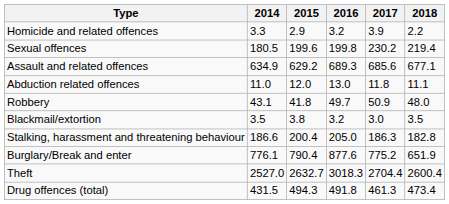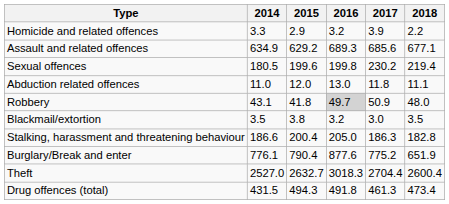 <table class="wikitable">
 <tr>
 <th>Type</th>
 <th>2014</th>
 <th>2015</th>
 <th>2016</th>
 <th>2017</th>
 <th>2018</th>
 </tr>
 <tr>
 <td>Homicide and related offences</td>
 <td>3.3</td>
 <td>2.9</td>
 <td>3.2</td>
 <td>3.9</td>
 <td>2.2</td>
 </tr>
 <tr>
+<td>Assault and related offences</td>
+<td>634.9</td>
+<td>629.2</td>
+<td>689.3</td>
+<td>685.6</td>
+<td>677.1</td>
+</tr>
+<tr>
 <td>Sexual offences</td>
 <td>180.5</td>
 <td>199.6</td>
 <td>199.8</td>
 <td>230.2</td>
 <td>219.4</td>
-</tr>
-<tr>
-<td>Assault and related offences</td>
-<td>634.9</td>
-<td>629.2</td>
-<td>689.3</td>
-<td>685.6</td>
-<td>677.1</td>
 </tr>
 <tr>
 <td>Abduction related offences</td>
 <td>11.0</td>
 <td>12.0</td>
 <td>13.0</td>
 <td>11.8</td>
 <td>11.1</td>
 </tr>
 <tr>
 <td>Robbery</td>
 <td>43.1</td>
 <td>41.8</td>
-<td>49.7</td>
+<td style="background: lightgrey;">49.7</td>
 <td>50.9</td>
 <td>48.0</td>
 </tr>
 <tr>
 <td>Blackmail/extortion</td>
 <td>3.5</td>
 <td>3.8</td>
 <td>3.2</td>
 <td>3.0</td>
 <td>3.5</td>
 </tr>
 <tr>
 <td>Stalking, harassment and threatening behaviour</td>
 <td>186.6</td>
 <td>200.4</td>
 <td>205.0</td>
 <td>186.3</td>
 <td>182.8</td>
 </tr>
 <tr>
 <td>Burglary/Break and enter</td>
 <td>776.1</td>
 <td>790.4</td>
 <td>877.6</td>
 <td>775.2</td>
 <td>651.9</td>
 </tr>
 <tr>
 <td>Theft</td>
 <td>2527.0</td>
 <td>2632.7</td>
 <td>3018.3</td>
 <td>2704.4</td>
 <td>2600.4</td>
 </tr>
 <tr>
 <td>Drug offences (total)</td>
 <td>431.5</td>
 <td>494.3</td>
 <td>491.8</td>
 <td>461.3</td>
 <td>473.4</td>
 </tr>
 </table>
